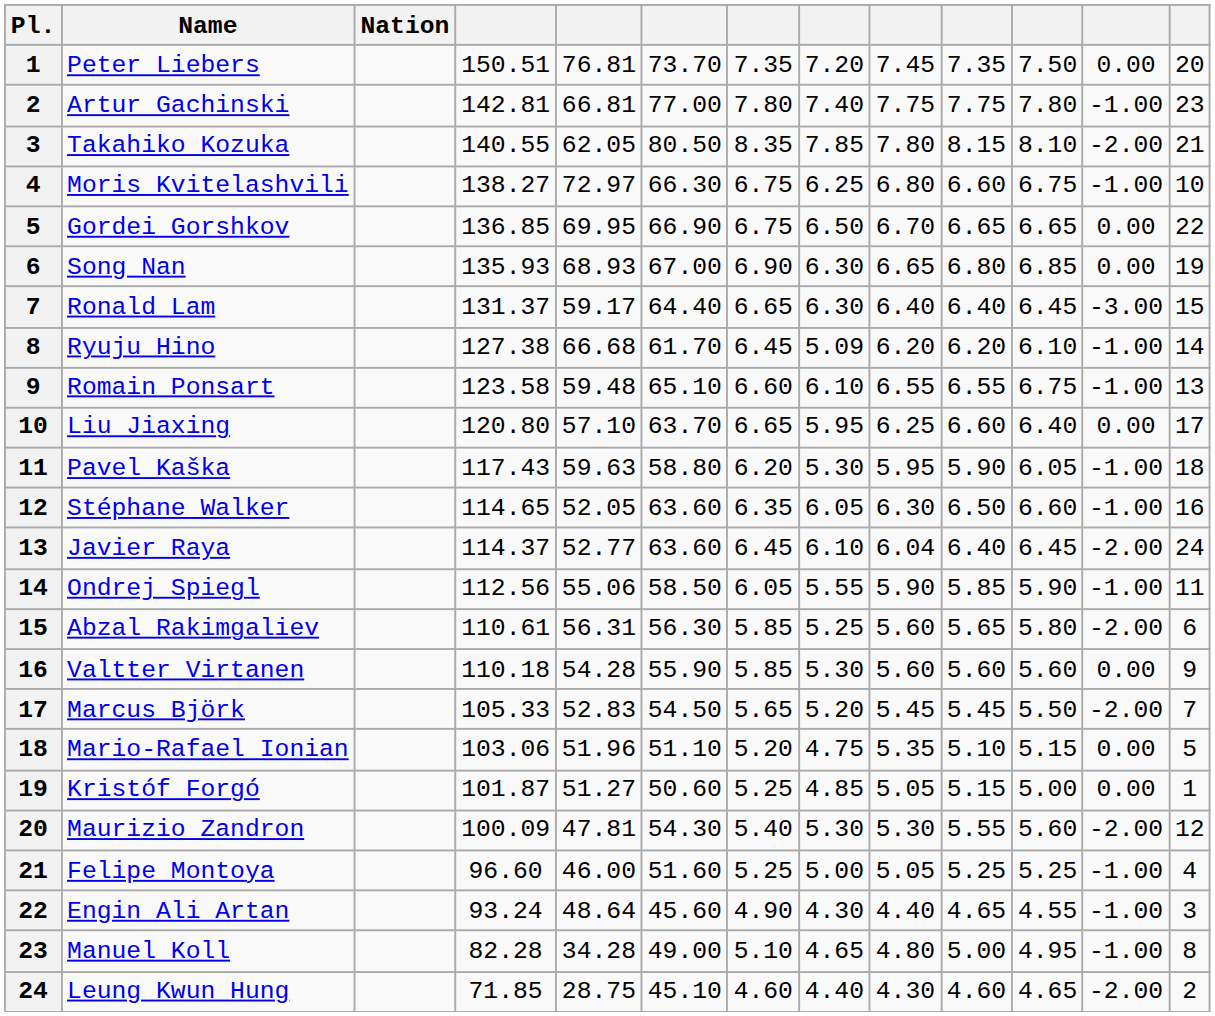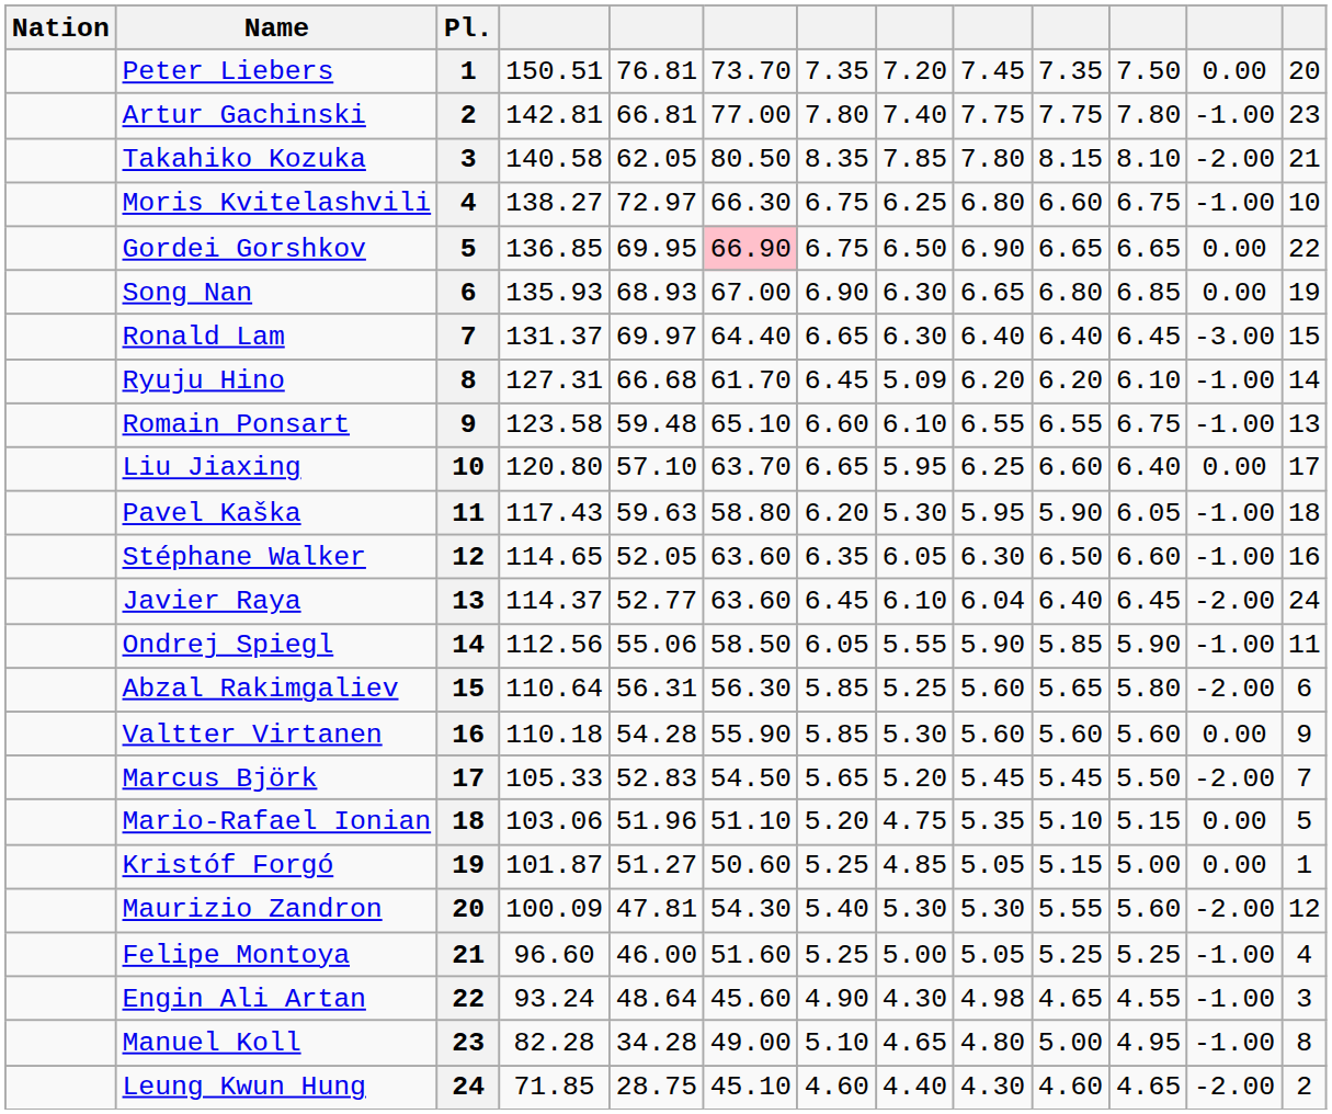 <table class="wikitable sortable" style="text-align:center">
 <tr>
+<th>Nation</th>
+<th>Name</th>
 <th>Pl.</th>
-<th>Name</th>
-<th>Nation</th>
 <th></th>
 <th></th>
 <th></th>
 <th></th>
 <th></th>
 <th></th>
 <th></th>
 <th></th>
 <th></th>
 <th></th>
 </tr>
 <tr>
+<td align=left></td>
+<td align=left><a href='#'>Peter Liebers</a></td>
 <th>1</th>
-<td align=left><a href='#'>Peter Liebers</a></td>
-<td align=left></td>
 <td>150.51</td>
 <td>76.81</td>
 <td>73.70</td>
 <td>7.35</td>
 <td>7.20</td>
 <td>7.45</td>
 <td>7.35</td>
 <td>7.50</td>
 <td>0.00</td>
 <td>20</td>
 </tr>
 <tr>
+<td align=left></td>
+<td align=left><a href='#'>Artur Gachinski</a></td>
 <th>2</th>
-<td align=left><a href='#'>Artur Gachinski</a></td>
-<td align=left></td>
 <td>142.81</td>
 <td>66.81</td>
 <td>77.00</td>
 <td>7.80</td>
 <td>7.40</td>
 <td>7.75</td>
 <td>7.75</td>
 <td>7.80</td>
 <td>-1.00</td>
 <td>23</td>
 </tr>
 <tr>
+<td align=left></td>
+<td align=left><a href='#'>Takahiko Kozuka</a></td>
 <th>3</th>
-<td align=left><a href='#'>Takahiko Kozuka</a></td>
-<td align=left></td>
-<td>140.55</td>
+<td>140.58</td>
 <td>62.05</td>
 <td>80.50</td>
 <td>8.35</td>
 <td>7.85</td>
 <td>7.80</td>
 <td>8.15</td>
 <td>8.10</td>
 <td>-2.00</td>
 <td>21</td>
 </tr>
 <tr>
+<td align=left></td>
+<td align=left><a href='#'>Moris Kvitelashvili</a></td>
 <th>4</th>
-<td align=left><a href='#'>Moris Kvitelashvili</a></td>
-<td align=left></td>
 <td>138.27</td>
 <td>72.97</td>
 <td>66.30</td>
 <td>6.75</td>
 <td>6.25</td>
 <td>6.80</td>
 <td>6.60</td>
 <td>6.75</td>
 <td>-1.00</td>
 <td>10</td>
 </tr>
 <tr>
+<td align=left></td>
+<td align=left><a href='#'>Gordei Gorshkov</a></td>
 <th>5</th>
-<td align=left><a href='#'>Gordei Gorshkov</a></td>
-<td align=left></td>
 <td>136.85</td>
 <td>69.95</td>
-<td>66.90</td>
+<td style="background: pink;">66.90</td>
 <td>6.75</td>
 <td>6.50</td>
-<td>6.70</td>
+<td>6.90</td>
 <td>6.65</td>
 <td>6.65</td>
 <td>0.00</td>
 <td>22</td>
 </tr>
 <tr>
+<td align=left></td>
+<td align=left><a href='#'>Song Nan</a></td>
 <th>6</th>
-<td align=left><a href='#'>Song Nan</a></td>
-<td align=left></td>
 <td>135.93</td>
 <td>68.93</td>
 <td>67.00</td>
 <td>6.90</td>
 <td>6.30</td>
 <td>6.65</td>
 <td>6.80</td>
 <td>6.85</td>
 <td>0.00</td>
 <td>19</td>
 </tr>
 <tr>
+<td align=left></td>
+<td align=left><a href='#'>Ronald Lam</a></td>
 <th>7</th>
-<td align=left><a href='#'>Ronald Lam</a></td>
-<td align=left></td>
 <td>131.37</td>
-<td>59.17</td>
+<td>69.97</td>
 <td>64.40</td>
 <td>6.65</td>
 <td>6.30</td>
 <td>6.40</td>
 <td>6.40</td>
 <td>6.45</td>
 <td>-3.00</td>
 <td>15</td>
 </tr>
 <tr>
+<td align=left></td>
+<td align=left><a href='#'>Ryuju Hino</a></td>
 <th>8</th>
-<td align=left><a href='#'>Ryuju Hino</a></td>
-<td align=left></td>
-<td>127.38</td>
+<td>127.31</td>
 <td>66.68</td>
 <td>61.70</td>
 <td>6.45</td>
 <td>5.09</td>
 <td>6.20</td>
 <td>6.20</td>
 <td>6.10</td>
 <td>-1.00</td>
 <td>14</td>
 </tr>
 <tr>
+<td align=left></td>
+<td align=left><a href='#'>Romain Ponsart</a></td>
 <th>9</th>
-<td align=left><a href='#'>Romain Ponsart</a></td>
-<td align=left></td>
 <td>123.58</td>
 <td>59.48</td>
 <td>65.10</td>
 <td>6.60</td>
 <td>6.10</td>
 <td>6.55</td>
 <td>6.55</td>
 <td>6.75</td>
 <td>-1.00</td>
 <td>13</td>
 </tr>
 <tr>
+<td align=left></td>
+<td align=left><a href='#'>Liu Jiaxing</a></td>
 <th>10</th>
-<td align=left><a href='#'>Liu Jiaxing</a></td>
-<td align=left></td>
 <td>120.80</td>
 <td>57.10</td>
 <td>63.70</td>
 <td>6.65</td>
 <td>5.95</td>
 <td>6.25</td>
 <td>6.60</td>
 <td>6.40</td>
 <td>0.00</td>
 <td>17</td>
 </tr>
 <tr>
+<td align=left></td>
+<td align=left><a href='#'>Pavel Kaška</a></td>
 <th>11</th>
-<td align=left><a href='#'>Pavel Kaška</a></td>
-<td align=left></td>
 <td>117.43</td>
 <td>59.63</td>
 <td>58.80</td>
 <td>6.20</td>
 <td>5.30</td>
 <td>5.95</td>
 <td>5.90</td>
 <td>6.05</td>
 <td>-1.00</td>
 <td>18</td>
 </tr>
 <tr>
+<td align=left></td>
+<td align=left><a href='#'>Stéphane Walker</a></td>
 <th>12</th>
-<td align=left><a href='#'>Stéphane Walker</a></td>
-<td align=left></td>
 <td>114.65</td>
 <td>52.05</td>
 <td>63.60</td>
 <td>6.35</td>
 <td>6.05</td>
 <td>6.30</td>
 <td>6.50</td>
 <td>6.60</td>
 <td>-1.00</td>
 <td>16</td>
 </tr>
 <tr>
+<td align=left></td>
+<td align=left><a href='#'>Javier Raya</a></td>
 <th>13</th>
-<td align=left><a href='#'>Javier Raya</a></td>
-<td align=left></td>
 <td>114.37</td>
 <td>52.77</td>
 <td>63.60</td>
 <td>6.45</td>
 <td>6.10</td>
 <td>6.04</td>
 <td>6.40</td>
 <td>6.45</td>
 <td>-2.00</td>
 <td>24</td>
 </tr>
 <tr>
+<td align=left></td>
+<td align=left><a href='#'>Ondrej Spiegl</a></td>
 <th>14</th>
-<td align=left><a href='#'>Ondrej Spiegl</a></td>
-<td align=left></td>
 <td>112.56</td>
 <td>55.06</td>
 <td>58.50</td>
 <td>6.05</td>
 <td>5.55</td>
 <td>5.90</td>
 <td>5.85</td>
 <td>5.90</td>
 <td>-1.00</td>
 <td>11</td>
 </tr>
 <tr>
+<td align=left></td>
+<td align=left><a href='#'>Abzal Rakimgaliev</a></td>
 <th>15</th>
-<td align=left><a href='#'>Abzal Rakimgaliev</a></td>
-<td align=left></td>
-<td>110.61</td>
+<td>110.64</td>
 <td>56.31</td>
 <td>56.30</td>
 <td>5.85</td>
 <td>5.25</td>
 <td>5.60</td>
 <td>5.65</td>
 <td>5.80</td>
 <td>-2.00</td>
 <td>6</td>
 </tr>
 <tr>
+<td align=left></td>
+<td align=left><a href='#'>Valtter Virtanen</a></td>
 <th>16</th>
-<td align=left><a href='#'>Valtter Virtanen</a></td>
-<td align=left></td>
 <td>110.18</td>
 <td>54.28</td>
 <td>55.90</td>
 <td>5.85</td>
 <td>5.30</td>
 <td>5.60</td>
 <td>5.60</td>
 <td>5.60</td>
 <td>0.00</td>
 <td>9</td>
 </tr>
 <tr>
+<td align=left></td>
+<td align=left><a href='#'>Marcus Björk</a></td>
 <th>17</th>
-<td align=left><a href='#'>Marcus Björk</a></td>
-<td align=left></td>
 <td>105.33</td>
 <td>52.83</td>
 <td>54.50</td>
 <td>5.65</td>
 <td>5.20</td>
 <td>5.45</td>
 <td>5.45</td>
 <td>5.50</td>
 <td>-2.00</td>
 <td>7</td>
 </tr>
 <tr>
+<td align=left></td>
+<td align=left><a href='#'>Mario-Rafael Ionian</a></td>
 <th>18</th>
-<td align=left><a href='#'>Mario-Rafael Ionian</a></td>
-<td align=left></td>
 <td>103.06</td>
 <td>51.96</td>
 <td>51.10</td>
 <td>5.20</td>
 <td>4.75</td>
 <td>5.35</td>
 <td>5.10</td>
 <td>5.15</td>
 <td>0.00</td>
 <td>5</td>
 </tr>
 <tr>
+<td align=left></td>
+<td align=left><a href='#'>Kristóf Forgó</a></td>
 <th>19</th>
-<td align=left><a href='#'>Kristóf Forgó</a></td>
-<td align=left></td>
 <td>101.87</td>
 <td>51.27</td>
 <td>50.60</td>
 <td>5.25</td>
 <td>4.85</td>
 <td>5.05</td>
 <td>5.15</td>
 <td>5.00</td>
 <td>0.00</td>
 <td>1</td>
 </tr>
 <tr>
+<td align=left></td>
+<td align=left><a href='#'>Maurizio Zandron</a></td>
 <th>20</th>
-<td align=left><a href='#'>Maurizio Zandron</a></td>
-<td align=left></td>
 <td>100.09</td>
 <td>47.81</td>
 <td>54.30</td>
 <td>5.40</td>
 <td>5.30</td>
 <td>5.30</td>
 <td>5.55</td>
 <td>5.60</td>
 <td>-2.00</td>
 <td>12</td>
 </tr>
 <tr>
+<td align=left></td>
+<td align=left><a href='#'>Felipe Montoya</a></td>
 <th>21</th>
-<td align=left><a href='#'>Felipe Montoya</a></td>
-<td align=left></td>
 <td>96.60</td>
 <td>46.00</td>
 <td>51.60</td>
 <td>5.25</td>
 <td>5.00</td>
 <td>5.05</td>
 <td>5.25</td>
 <td>5.25</td>
 <td>-1.00</td>
 <td>4</td>
 </tr>
 <tr>
+<td align=left></td>
+<td align=left><a href='#'>Engin Ali Artan</a></td>
 <th>22</th>
-<td align=left><a href='#'>Engin Ali Artan</a></td>
-<td align=left></td>
 <td>93.24</td>
 <td>48.64</td>
 <td>45.60</td>
 <td>4.90</td>
 <td>4.30</td>
-<td>4.40</td>
+<td>4.98</td>
 <td>4.65</td>
 <td>4.55</td>
 <td>-1.00</td>
 <td>3</td>
 </tr>
 <tr>
+<td align=left></td>
+<td align=left><a href='#'>Manuel Koll</a></td>
 <th>23</th>
-<td align=left><a href='#'>Manuel Koll</a></td>
-<td align=left></td>
 <td>82.28</td>
 <td>34.28</td>
 <td>49.00</td>
 <td>5.10</td>
 <td>4.65</td>
 <td>4.80</td>
 <td>5.00</td>
 <td>4.95</td>
 <td>-1.00</td>
 <td>8</td>
 </tr>
 <tr>
+<td align=left></td>
+<td align=left><a href='#'>Leung Kwun Hung</a></td>
 <th>24</th>
-<td align=left><a href='#'>Leung Kwun Hung</a></td>
-<td align=left></td>
 <td>71.85</td>
 <td>28.75</td>
 <td>45.10</td>
 <td>4.60</td>
 <td>4.40</td>
 <td>4.30</td>
 <td>4.60</td>
 <td>4.65</td>
 <td>-2.00</td>
 <td>2</td>
 </tr>
 </table>
